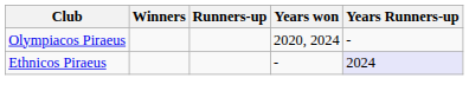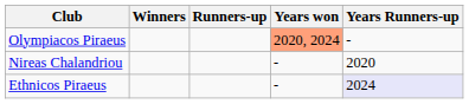 <table class="wikitable">
 <tr>
 <th>Club</th>
 <th>Winners</th>
 <th>Runners-up</th>
 <th>Years won</th>
 <th>Years Runners-up</th>
 </tr>
 <tr>
 <td><a href='#'>Olympiacos Piraeus</a></td>
 <td></td>
 <td></td>
-<td>2020, 2024</td>
+<td style="background: lightsalmon;">2020, 2024</td>
 <td>-</td>
+</tr>
+<tr>
+<td><a href='#'>Nireas Chalandriou</a></td>
+<td></td>
+<td></td>
+<td>-</td>
+<td>2020</td>
 </tr>
 <tr>
 <td><a href='#'>Ethnicos Piraeus</a></td>
 <td></td>
 <td></td>
 <td>-</td>
 <td style="background: lavender;">2024</td>
 </tr>
 </table>
